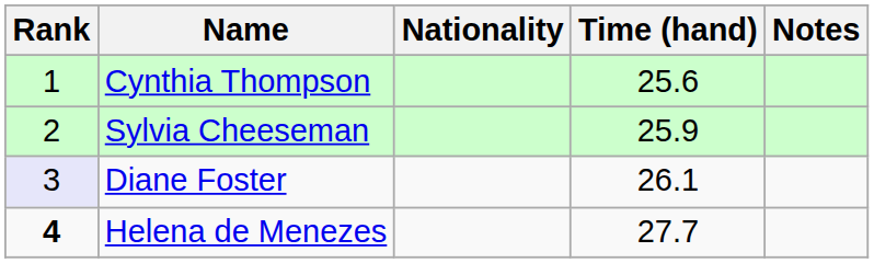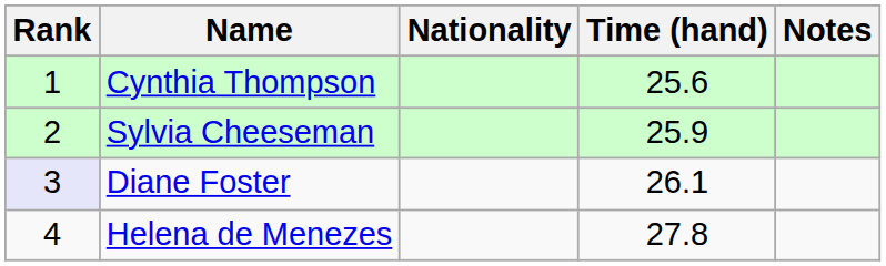 <table class="wikitable sortable" style="text-align:center">
 <tr>
 <th>Rank</th>
 <th>Name</th>
 <th>Nationality</th>
 <th>Time (hand)</th>
 <th>Notes</th>
 </tr>
 <tr bgcolor=#cfc>
 <td>1</td>
 <td align=left><a href='#'>Cynthia Thompson</a></td>
 <td align=left></td>
 <td>25.6</td>
 <td></td>
 </tr>
 <tr bgcolor=#cfc>
 <td>2</td>
 <td align=left><a href='#'>Sylvia Cheeseman</a></td>
 <td align=left></td>
 <td>25.9</td>
 <td></td>
 </tr>
 <tr>
 <td style="background: lavender;">3</td>
 <td align=left><a href='#'>Diane Foster</a></td>
 <td align=left></td>
 <td>26.1</td>
 <td></td>
 </tr>
 <tr>
-<td><strong>4</strong></td>
+<td>4</td>
 <td align=left><a href='#'>Helena de Menezes</a></td>
 <td align=left></td>
-<td>27.7</td>
+<td>27.8</td>
 <td></td>
 </tr>
 </table>
